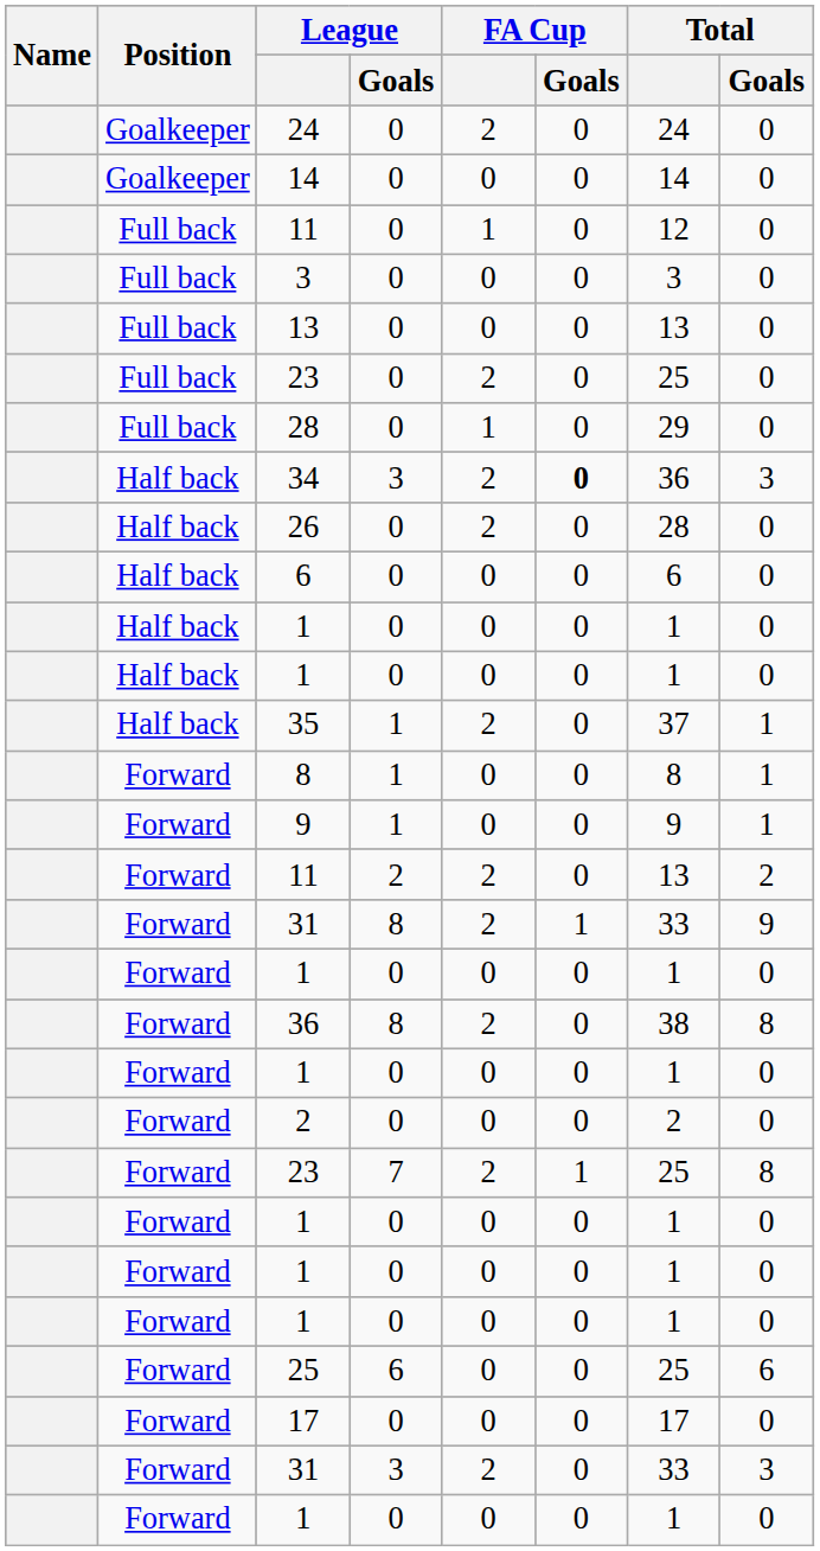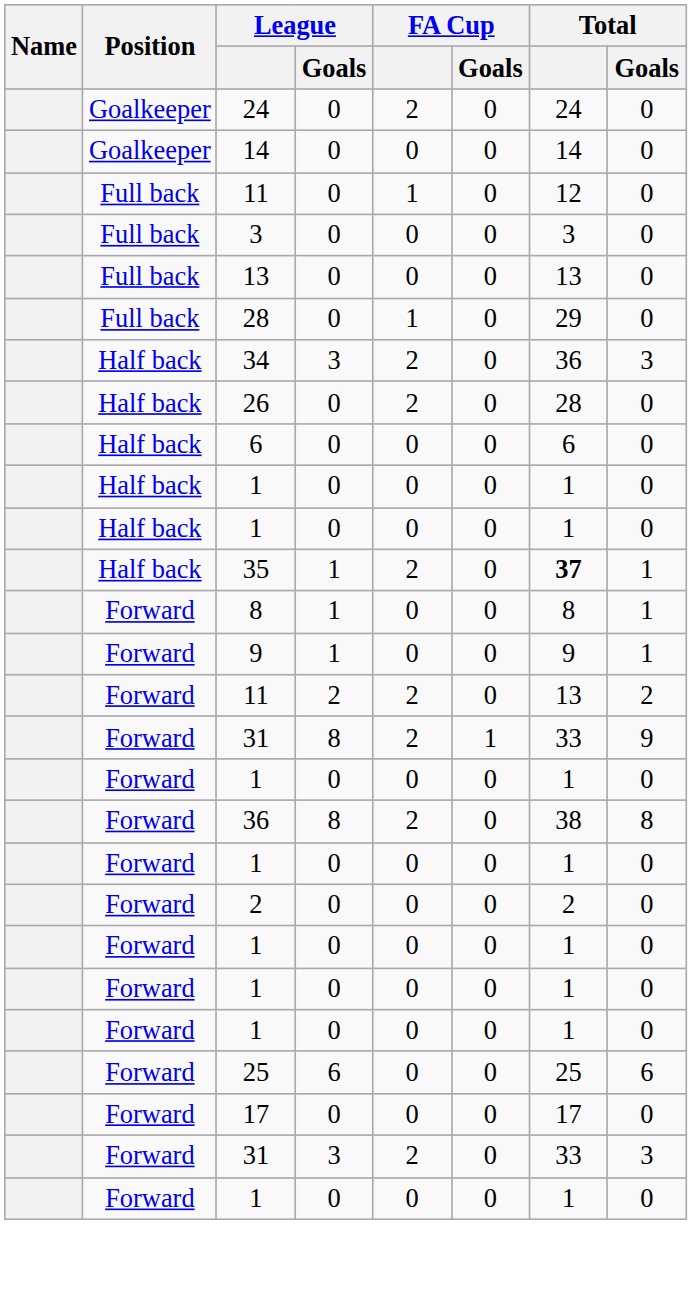 <table class="wikitable sortable plainrowheaders" style=text-align:center>
 <tr class="unsortable">
 <th scope=col rowspan=2>Name</th>
 <th scope=col rowspan=2>Position</th>
 <th scope=col colspan=2><a href='#'>League</a></th>
 <th scope=col colspan=2><a href='#'>FA Cup</a></th>
 <th scope=col colspan=2>Total</th>
 </tr>
 <tr>
 <th width=40 scope=col></th>
 <th width=40 scope=col>Goals</th>
 <th width=40 scope=col></th>
 <th width=40 scope=col>Goals</th>
 <th width=40 scope=col></th>
 <th width=40 scope=col>Goals</th>
 </tr>
 <tr>
 <th scope="row"></th>
 <td data-sort-value="1"><a href='#'>Goalkeeper</a></td>
 <td>24</td>
 <td>0</td>
 <td>2</td>
 <td>0</td>
 <td>24</td>
 <td>0</td>
 </tr>
 <tr>
 <th scope="row"></th>
 <td data-sort-value="1"><a href='#'>Goalkeeper</a></td>
 <td>14</td>
 <td>0</td>
 <td>0</td>
 <td>0</td>
 <td>14</td>
 <td>0</td>
 </tr>
 <tr>
 <th scope="row"></th>
 <td data-sort-value="2"><a href='#'>Full back</a></td>
 <td>11</td>
 <td>0</td>
 <td>1</td>
 <td>0</td>
 <td>12</td>
 <td>0</td>
 </tr>
 <tr>
 <th scope="row"></th>
 <td data-sort-value="2"><a href='#'>Full back</a></td>
 <td>3</td>
 <td>0</td>
 <td>0</td>
 <td>0</td>
 <td>3</td>
 <td>0</td>
 </tr>
 <tr>
 <th scope="row"></th>
 <td data-sort-value="2"><a href='#'>Full back</a></td>
 <td>13</td>
 <td>0</td>
 <td>0</td>
 <td>0</td>
 <td>13</td>
 <td>0</td>
 </tr>
 <tr>
 <th scope="row"></th>
 <td data-sort-value="2"><a href='#'>Full back</a></td>
-<td>23</td>
-<td>0</td>
-<td>2</td>
-<td>0</td>
-<td>25</td>
-<td>0</td>
-</tr>
-<tr>
-<th scope="row"></th>
-<td data-sort-value="2"><a href='#'>Full back</a></td>
 <td>28</td>
 <td>0</td>
 <td>1</td>
 <td>0</td>
 <td>29</td>
 <td>0</td>
 </tr>
 <tr>
 <th scope="row"></th>
 <td data-sort-value="3"><a href='#'>Half back</a></td>
 <td>34</td>
 <td>3</td>
 <td>2</td>
-<td><strong>0</strong></td>
+<td>0</td>
 <td>36</td>
 <td>3</td>
 </tr>
 <tr>
 <th scope="row"></th>
 <td data-sort-value="3"><a href='#'>Half back</a></td>
 <td>26</td>
 <td>0</td>
 <td>2</td>
 <td>0</td>
 <td>28</td>
 <td>0</td>
 </tr>
 <tr>
 <th scope="row"></th>
 <td data-sort-value="3"><a href='#'>Half back</a></td>
 <td>6</td>
 <td>0</td>
 <td>0</td>
 <td>0</td>
 <td>6</td>
 <td>0</td>
 </tr>
 <tr>
 <th scope="row"></th>
 <td data-sort-value="3"><a href='#'>Half back</a></td>
 <td>1</td>
 <td>0</td>
 <td>0</td>
 <td>0</td>
 <td>1</td>
 <td>0</td>
 </tr>
 <tr>
 <th scope="row"></th>
 <td data-sort-value="3"><a href='#'>Half back</a></td>
 <td>1</td>
 <td>0</td>
 <td>0</td>
 <td>0</td>
 <td>1</td>
 <td>0</td>
 </tr>
 <tr>
 <th scope="row"></th>
 <td data-sort-value="3"><a href='#'>Half back</a></td>
 <td>35</td>
 <td>1</td>
 <td>2</td>
 <td>0</td>
-<td>37</td>
+<td><strong>37</strong></td>
 <td>1</td>
 </tr>
 <tr>
 <th scope="row"></th>
 <td data-sort-value="4"><a href='#'>Forward</a></td>
 <td>8</td>
 <td>1</td>
 <td>0</td>
 <td>0</td>
 <td>8</td>
 <td>1</td>
 </tr>
 <tr>
 <th scope="row"></th>
 <td data-sort-value="4"><a href='#'>Forward</a></td>
 <td>9</td>
 <td>1</td>
 <td>0</td>
 <td>0</td>
 <td>9</td>
 <td>1</td>
 </tr>
 <tr>
 <th scope="row"></th>
 <td data-sort-value="4"><a href='#'>Forward</a></td>
 <td>11</td>
 <td>2</td>
 <td>2</td>
 <td>0</td>
 <td>13</td>
 <td>2</td>
 </tr>
 <tr>
 <th scope="row"></th>
 <td data-sort-value="4"><a href='#'>Forward</a></td>
 <td>31</td>
 <td>8</td>
 <td>2</td>
 <td>1</td>
 <td>33</td>
 <td>9</td>
 </tr>
 <tr>
 <th scope="row"></th>
 <td data-sort-value="4"><a href='#'>Forward</a></td>
 <td>1</td>
 <td>0</td>
 <td>0</td>
 <td>0</td>
 <td>1</td>
 <td>0</td>
 </tr>
 <tr>
 <th scope="row"></th>
 <td data-sort-value="4"><a href='#'>Forward</a></td>
 <td>36</td>
 <td>8</td>
 <td>2</td>
 <td>0</td>
 <td>38</td>
 <td>8</td>
 </tr>
 <tr>
 <th scope="row"></th>
 <td data-sort-value="4"><a href='#'>Forward</a></td>
 <td>1</td>
 <td>0</td>
 <td>0</td>
 <td>0</td>
 <td>1</td>
 <td>0</td>
 </tr>
 <tr>
 <th scope="row"> </th>
 <td data-sort-value="4"><a href='#'>Forward</a></td>
 <td>2</td>
 <td>0</td>
 <td>0</td>
 <td>0</td>
 <td>2</td>
 <td>0</td>
 </tr>
 <tr>
 <th scope="row"></th>
 <td data-sort-value="4"><a href='#'>Forward</a></td>
-<td>23</td>
-<td>7</td>
-<td>2</td>
-<td>1</td>
-<td>25</td>
-<td>8</td>
-</tr>
-<tr>
-<th scope="row"></th>
-<td data-sort-value="4"><a href='#'>Forward</a></td>
 <td>1</td>
 <td>0</td>
 <td>0</td>
 <td>0</td>
 <td>1</td>
 <td>0</td>
 </tr>
 <tr>
 <th scope="row"></th>
 <td data-sort-value="4"><a href='#'>Forward</a></td>
 <td>1</td>
 <td>0</td>
 <td>0</td>
 <td>0</td>
 <td>1</td>
 <td>0</td>
 </tr>
 <tr>
 <th scope="row"></th>
 <td data-sort-value="4"><a href='#'>Forward</a></td>
 <td>1</td>
 <td>0</td>
 <td>0</td>
 <td>0</td>
 <td>1</td>
 <td>0</td>
 </tr>
 <tr>
 <th scope="row"></th>
 <td data-sort-value="4"><a href='#'>Forward</a></td>
 <td>25</td>
 <td>6</td>
 <td>0</td>
 <td>0</td>
 <td>25</td>
 <td>6</td>
 </tr>
 <tr>
 <th scope="row"></th>
 <td data-sort-value="4"><a href='#'>Forward</a></td>
 <td>17</td>
 <td>0</td>
 <td>0</td>
 <td>0</td>
 <td>17</td>
 <td>0</td>
 </tr>
 <tr>
 <th scope="row"></th>
 <td data-sort-value="4"><a href='#'>Forward</a></td>
 <td>31</td>
 <td>3</td>
 <td>2</td>
 <td>0</td>
 <td>33</td>
 <td>3</td>
 </tr>
 <tr>
 <th scope="row"></th>
 <td data-sort-value="4"><a href='#'>Forward</a></td>
 <td>1</td>
 <td>0</td>
 <td>0</td>
 <td>0</td>
 <td>1</td>
 <td>0</td>
 </tr>
 </table>
